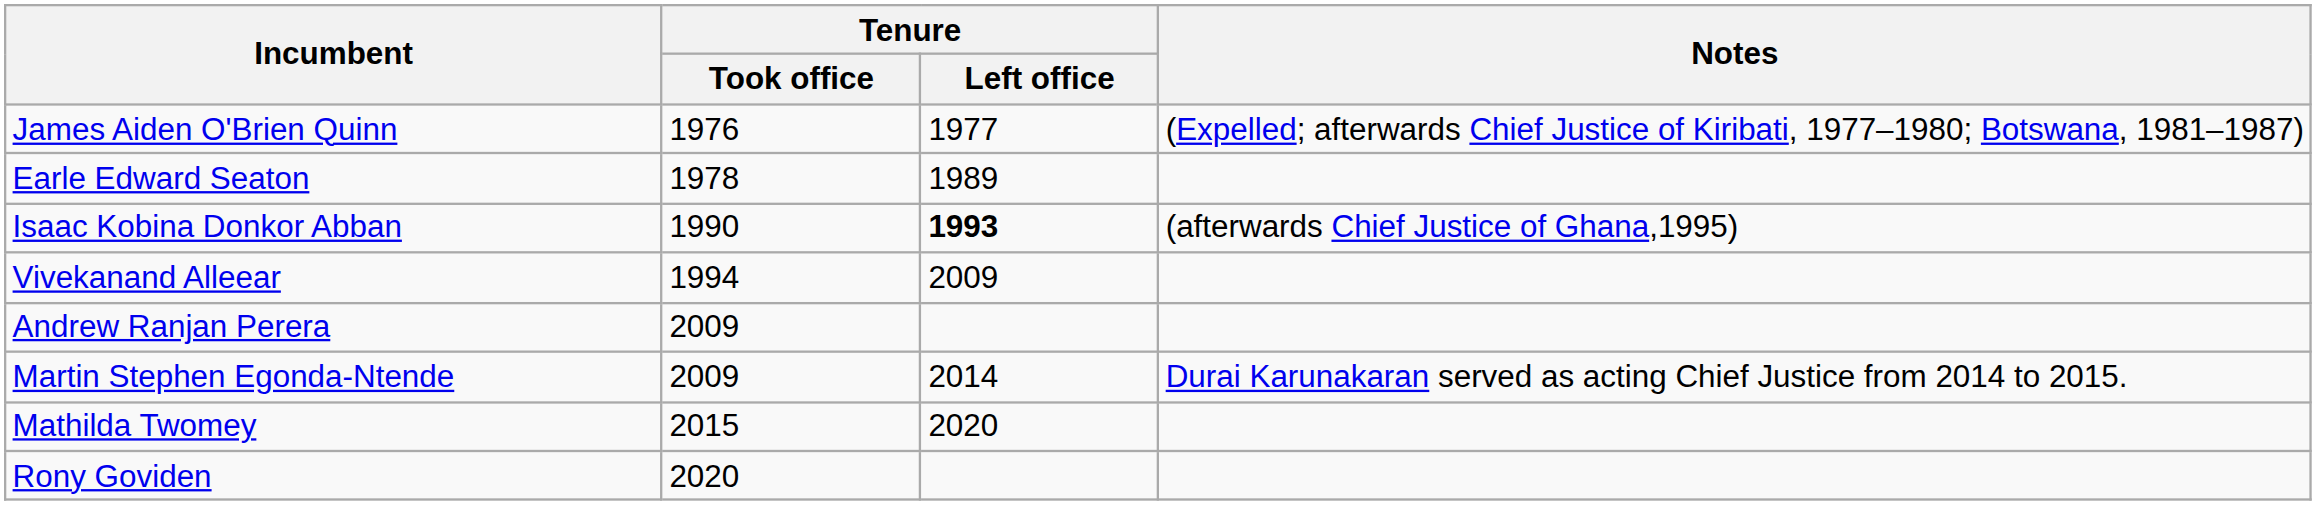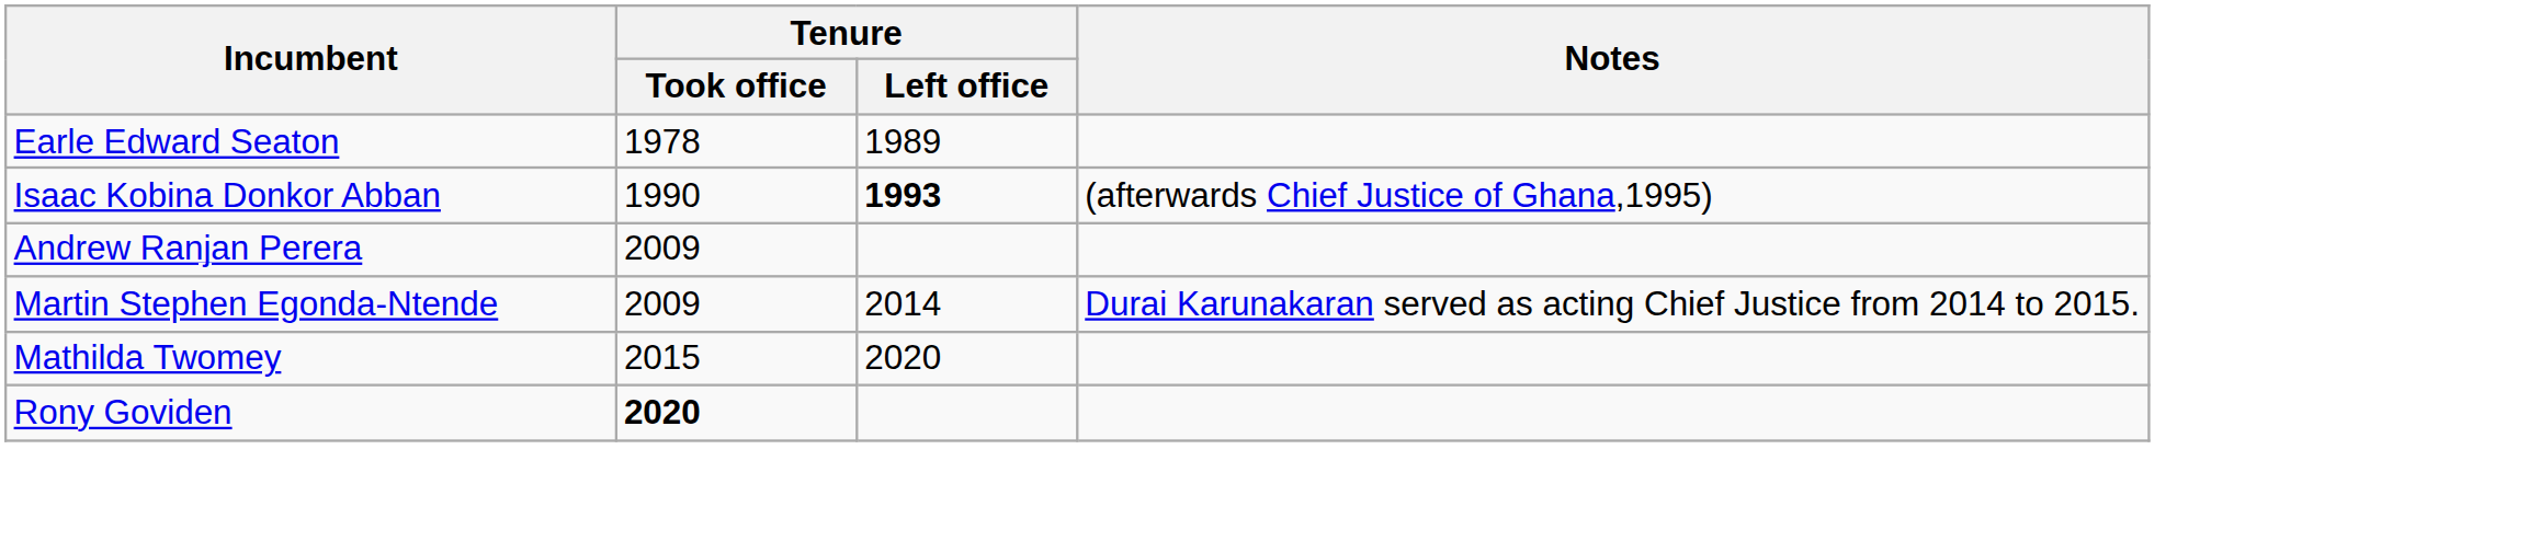 <table class="wikitable" style="font-size:85%;text-align:left">
 <tr>
 <th rowspan="2">Incumbent</th>
 <th colspan="2">Tenure</th>
 <th rowspan="2" width=50%>Notes</th>
 </tr>
 <tr>
 <th>Took office</th>
 <th>Left office</th>
-</tr>
-<tr>
-<td><a href='#'>James Aiden O'Brien Quinn</a></td>
-<td>1976</td>
-<td>1977</td>
-<td>(<a href='#'>Expelled</a>; afterwards <a href='#'>Chief Justice of Kiribati</a>, 1977–1980; <a href='#'>Botswana</a>, 1981–1987)</td>
 </tr>
 <tr>
 <td><a href='#'>Earle Edward Seaton</a></td>
 <td>1978</td>
 <td>1989</td>
 <td></td>
 </tr>
 <tr>
 <td><a href='#'>Isaac Kobina Donkor Abban</a></td>
 <td>1990</td>
 <td><strong>1993</strong></td>
 <td>(afterwards <a href='#'>Chief Justice of Ghana</a>,1995)</td>
-</tr>
-<tr>
-<td><a href='#'>Vivekanand Alleear</a></td>
-<td>1994</td>
-<td>2009</td>
-<td></td>
 </tr>
 <tr>
 <td><a href='#'>Andrew Ranjan Perera</a></td>
 <td>2009</td>
 <td></td>
 <td></td>
 </tr>
 <tr>
 <td><a href='#'>Martin Stephen Egonda-Ntende</a></td>
 <td>2009</td>
 <td>2014</td>
 <td><a href='#'>Durai Karunakaran</a> served as acting Chief Justice from 2014 to 2015.</td>
 </tr>
 <tr>
 <td><a href='#'>Mathilda Twomey</a></td>
 <td>2015</td>
 <td>2020</td>
 <td></td>
 </tr>
 <tr>
 <td><a href='#'>Rony Goviden</a></td>
-<td>2020</td>
+<td><strong>2020</strong></td>
 <td></td>
 <td></td>
 </tr>
 </table>
